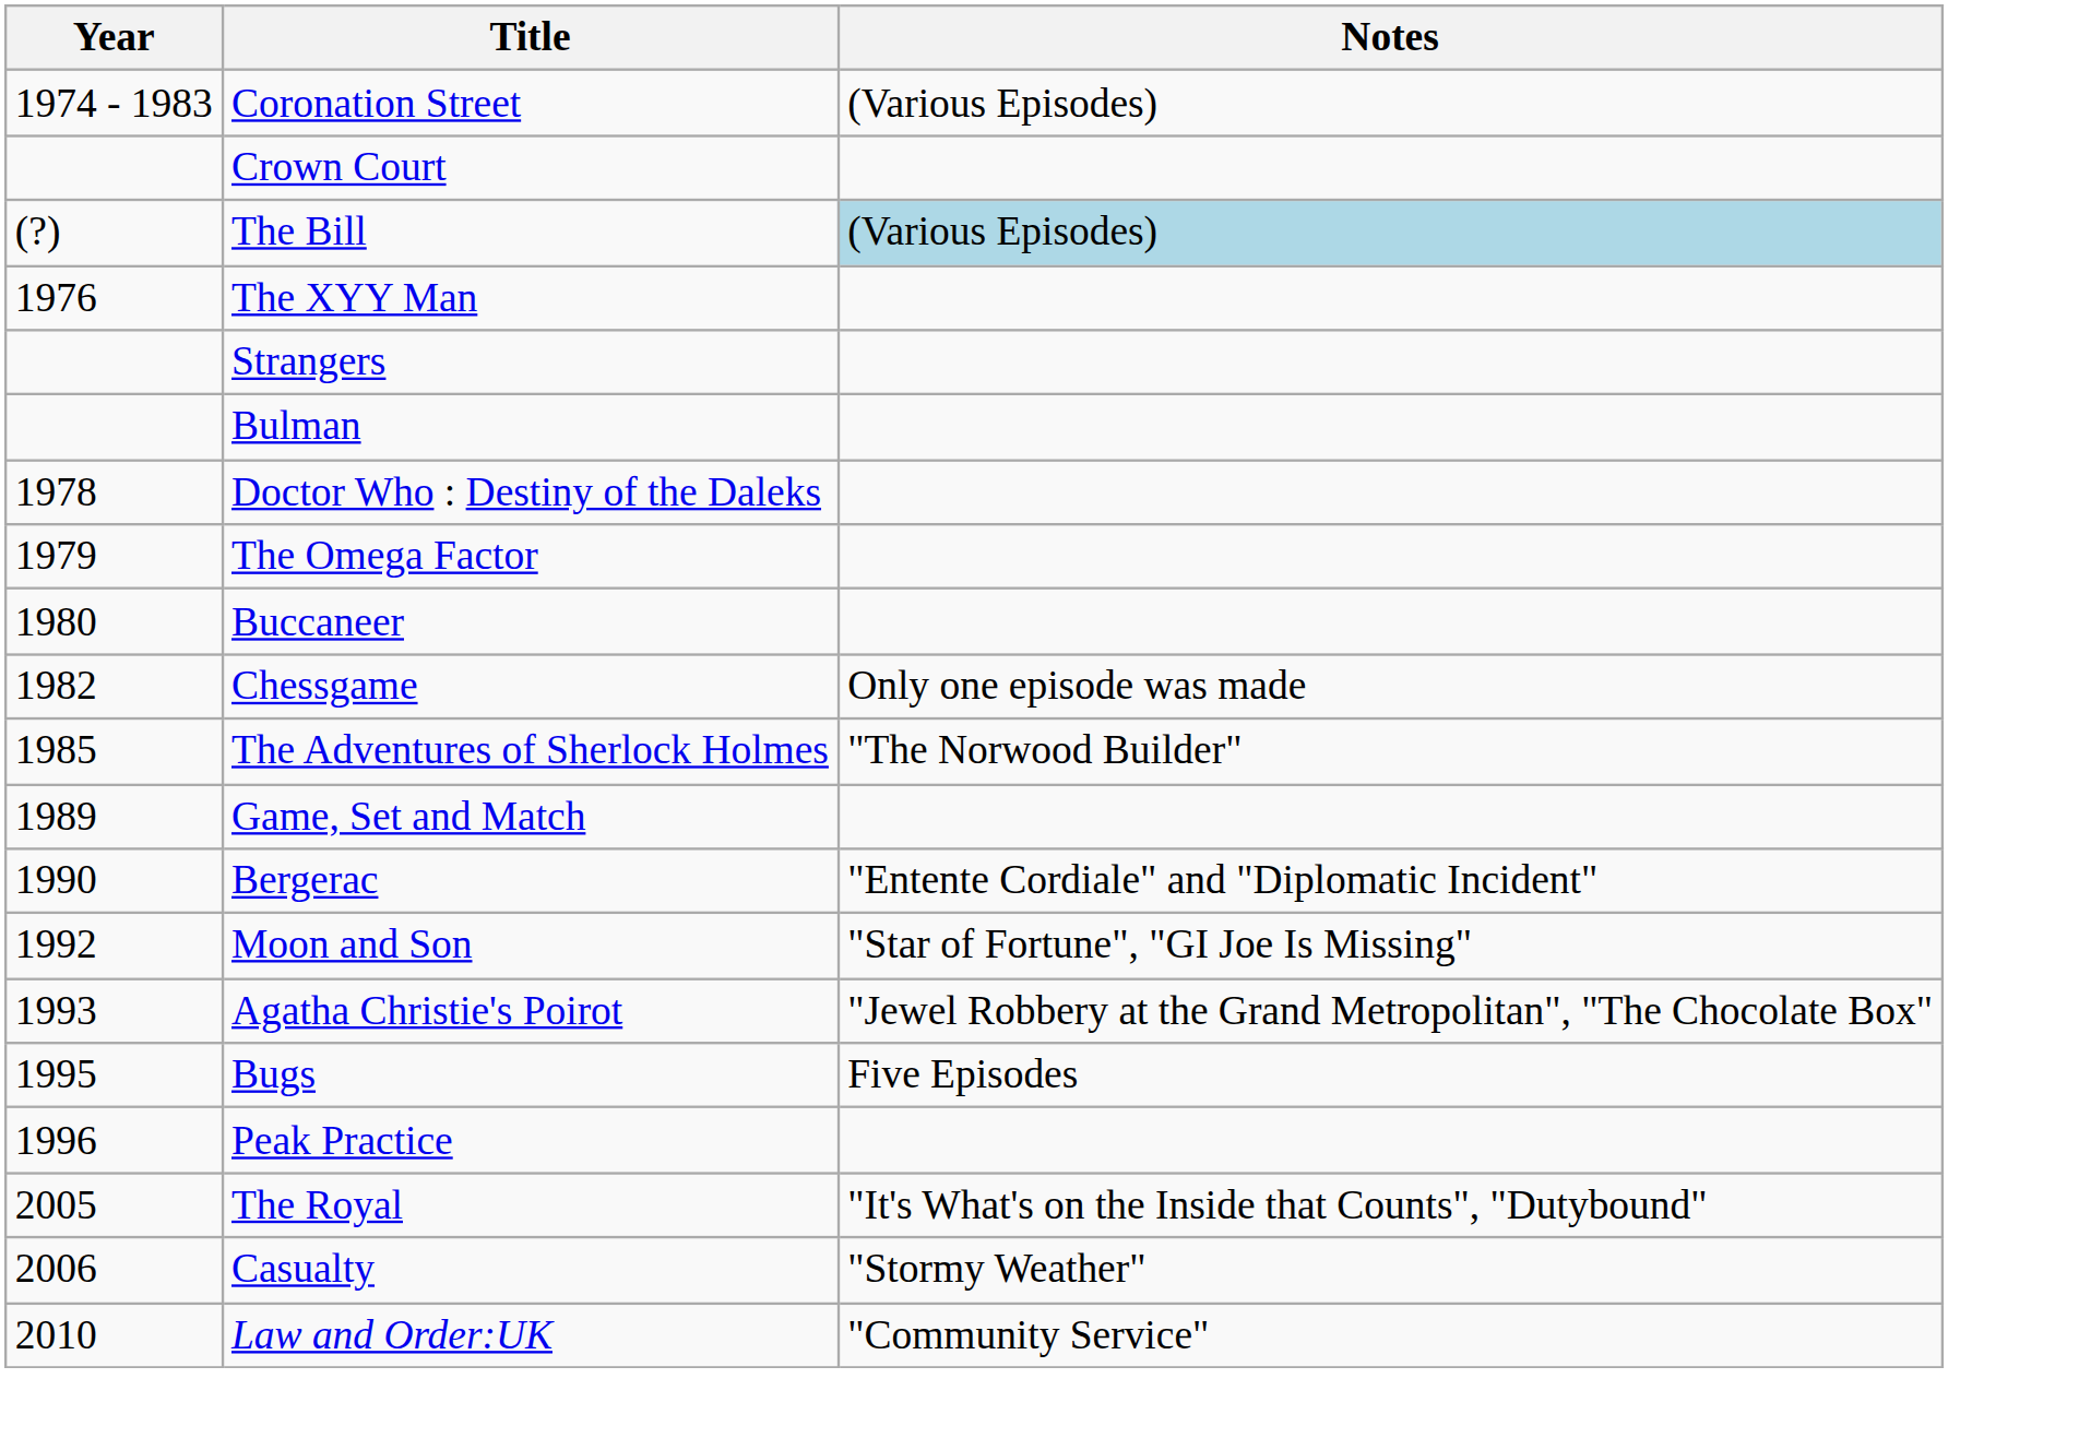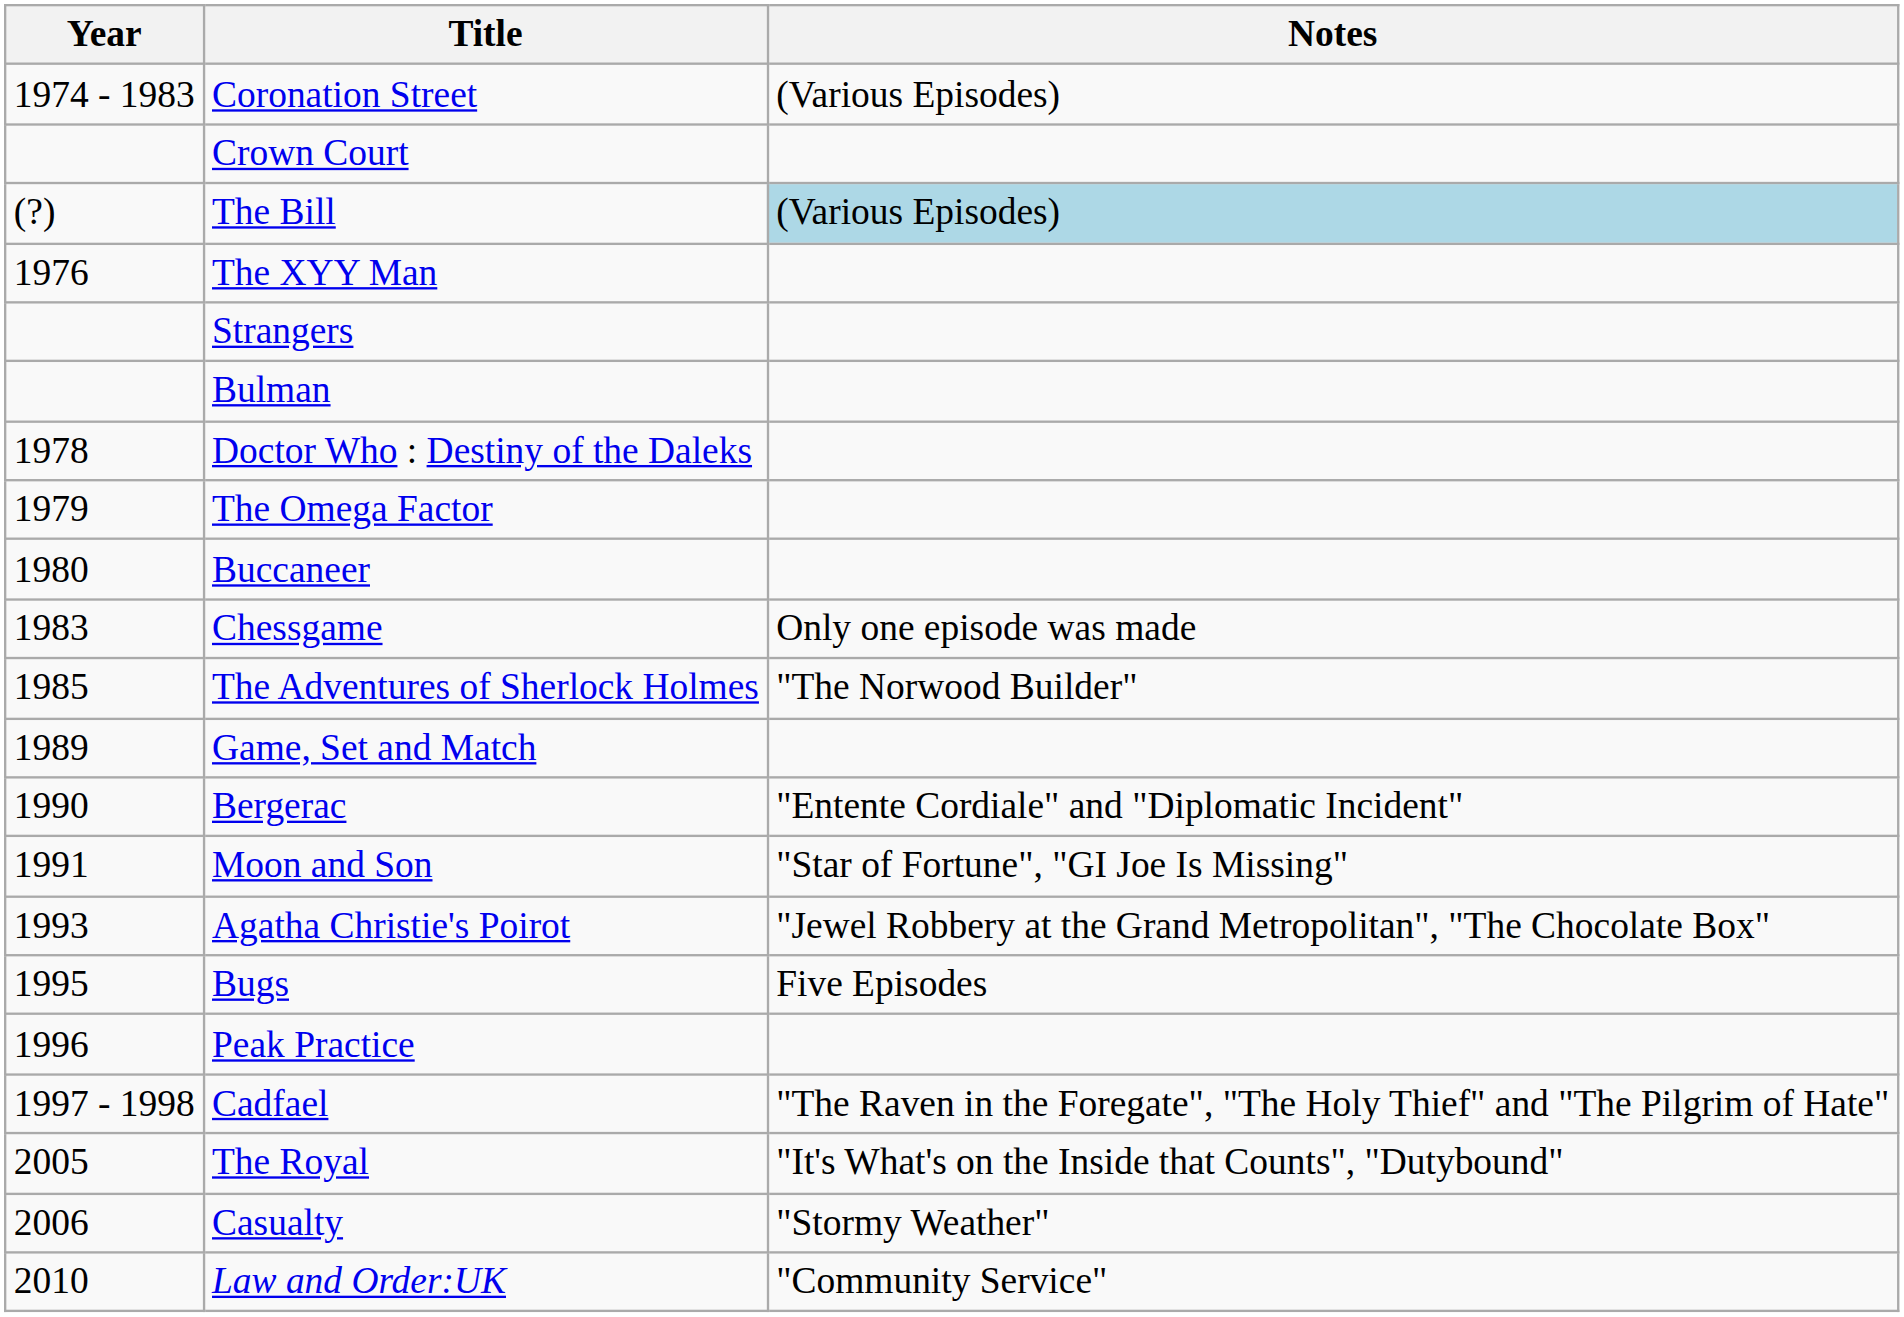 <table class="wikitable sortable">
 <tr>
 <th>Year</th>
 <th>Title</th>
 <th class="unsortable">Notes</th>
 </tr>
 <tr>
 <td>1974 - 1983</td>
 <td><a href='#'>Coronation Street</a></td>
 <td>(Various Episodes)</td>
 </tr>
 <tr>
 <td></td>
 <td><a href='#'>Crown Court</a></td>
 <td></td>
 </tr>
 <tr>
 <td>(?)</td>
 <td><a href='#'>The Bill</a></td>
 <td style="background: lightblue;">(Various Episodes)</td>
 </tr>
 <tr>
 <td>1976</td>
 <td><a href='#'>The XYY Man</a></td>
 <td></td>
 </tr>
 <tr>
 <td></td>
 <td><a href='#'>Strangers</a></td>
 <td></td>
 </tr>
 <tr>
 <td></td>
 <td><a href='#'>Bulman</a></td>
 <td></td>
 </tr>
 <tr>
 <td>1978</td>
 <td><a href='#'>Doctor Who</a> : <a href='#'>Destiny of the Daleks</a></td>
 <td></td>
 </tr>
 <tr>
 <td>1979</td>
 <td><a href='#'>The Omega Factor</a></td>
 <td></td>
 </tr>
 <tr>
 <td>1980</td>
 <td><a href='#'>Buccaneer</a></td>
 <td></td>
 </tr>
 <tr>
-<td>1982</td>
+<td>1983</td>
 <td><a href='#'>Chessgame</a></td>
 <td>Only one episode was made</td>
 </tr>
 <tr>
 <td>1985</td>
 <td><a href='#'>The Adventures of Sherlock Holmes</a></td>
 <td>"The Norwood Builder"</td>
 </tr>
 <tr>
 <td>1989</td>
 <td><a href='#'>Game, Set and Match</a></td>
 <td></td>
 </tr>
 <tr>
 <td>1990</td>
 <td><a href='#'>Bergerac</a></td>
 <td>"Entente Cordiale" and "Diplomatic Incident"</td>
 </tr>
 <tr>
-<td>1992</td>
+<td>1991</td>
 <td><a href='#'>Moon and Son</a></td>
 <td>"Star of Fortune", "GI Joe Is Missing"</td>
 </tr>
 <tr>
 <td>1993</td>
 <td><a href='#'>Agatha Christie's Poirot</a></td>
 <td>"Jewel Robbery at the Grand Metropolitan", "The Chocolate Box"</td>
 </tr>
 <tr>
 <td>1995</td>
 <td><a href='#'>Bugs</a></td>
 <td>Five Episodes</td>
 </tr>
 <tr>
 <td>1996</td>
 <td><a href='#'>Peak Practice</a></td>
 <td></td>
 </tr>
 <tr>
+<td>1997 - 1998</td>
+<td><a href='#'>Cadfael</a></td>
+<td>"The Raven in the Foregate",  "The Holy Thief" and "The Pilgrim of Hate"</td>
+</tr>
+<tr>
 <td>2005</td>
 <td><a href='#'>The Royal</a></td>
 <td>"It's What's on the Inside that Counts", "Dutybound"</td>
 </tr>
 <tr>
 <td>2006</td>
 <td><a href='#'>Casualty</a></td>
 <td>"Stormy Weather"</td>
 </tr>
 <tr>
 <td>2010</td>
 <td><em><a href='#'>Law and Order:UK</a></em></td>
 <td>"Community Service"</td>
 </tr>
 </table>
